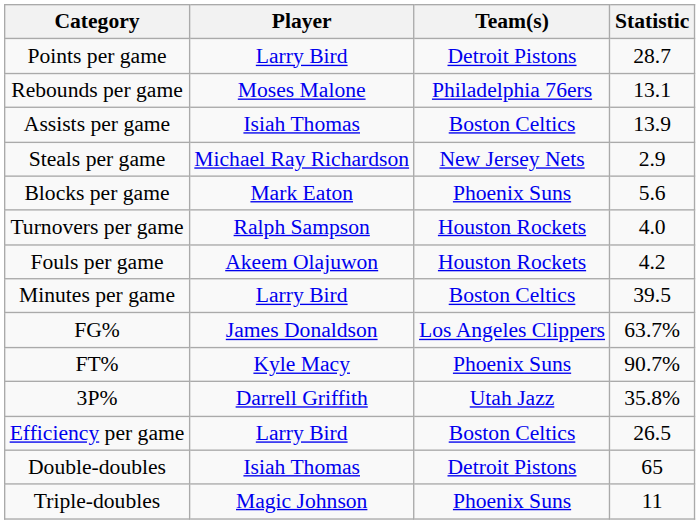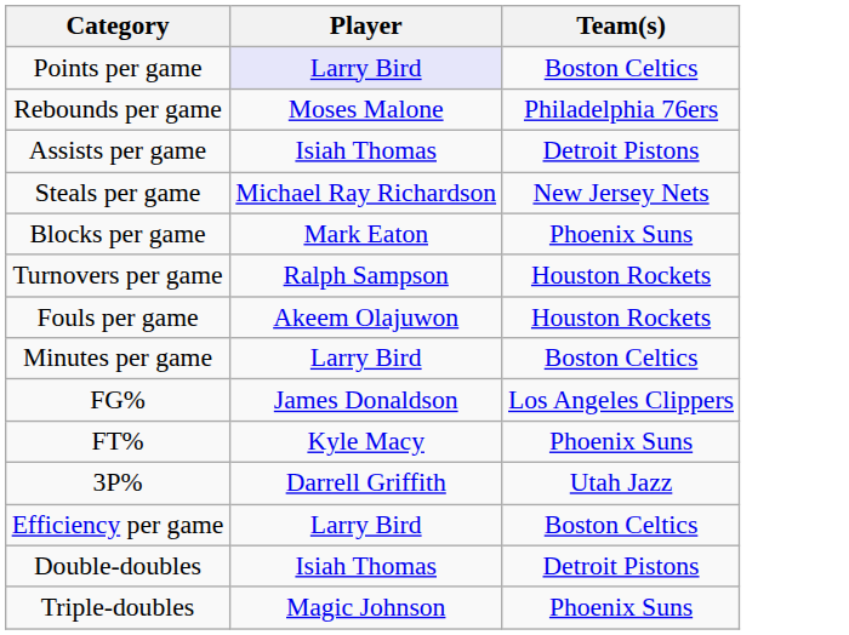 <table class="wikitable" style="text-align:center">
 <tr>
 <th>Category</th>
 <th>Player</th>
 <th>Team(s)</th>
-<th>Statistic</th>
 </tr>
 <tr>
 <td>Points per game</td>
-<td><a href='#'>Larry Bird</a></td>
-<td><a href='#'>Detroit Pistons</a></td>
-<td>28.7</td>
+<td style="background: lavender;"><a href='#'>Larry Bird</a></td>
+<td><a href='#'>Boston Celtics</a></td>
 </tr>
 <tr>
 <td>Rebounds per game</td>
 <td><a href='#'>Moses Malone</a></td>
 <td><a href='#'>Philadelphia 76ers</a></td>
-<td>13.1</td>
 </tr>
 <tr>
 <td>Assists per game</td>
 <td><a href='#'>Isiah Thomas</a></td>
-<td><a href='#'>Boston Celtics</a></td>
-<td>13.9</td>
+<td><a href='#'>Detroit Pistons</a></td>
 </tr>
 <tr>
 <td>Steals per game</td>
 <td><a href='#'>Michael Ray Richardson</a></td>
 <td><a href='#'>New Jersey Nets</a></td>
-<td>2.9</td>
 </tr>
 <tr>
 <td>Blocks per game</td>
 <td><a href='#'>Mark Eaton</a></td>
 <td><a href='#'>Phoenix Suns</a></td>
-<td>5.6</td>
 </tr>
 <tr>
 <td>Turnovers per game</td>
 <td><a href='#'>Ralph Sampson</a></td>
 <td><a href='#'>Houston Rockets</a></td>
-<td>4.0</td>
 </tr>
 <tr>
 <td>Fouls per game</td>
 <td><a href='#'>Akeem Olajuwon</a></td>
 <td><a href='#'>Houston Rockets</a></td>
-<td>4.2</td>
 </tr>
 <tr>
 <td>Minutes per game</td>
 <td><a href='#'>Larry Bird</a></td>
 <td><a href='#'>Boston Celtics</a></td>
-<td>39.5</td>
 </tr>
 <tr>
 <td>FG%</td>
 <td><a href='#'>James Donaldson</a></td>
 <td><a href='#'>Los Angeles Clippers</a></td>
-<td>63.7%</td>
 </tr>
 <tr>
 <td>FT%</td>
 <td><a href='#'>Kyle Macy</a></td>
 <td><a href='#'>Phoenix Suns</a></td>
-<td>90.7%</td>
 </tr>
 <tr>
 <td>3P%</td>
 <td><a href='#'>Darrell Griffith</a></td>
 <td><a href='#'>Utah Jazz</a></td>
-<td>35.8%</td>
 </tr>
 <tr>
 <td><a href='#'>Efficiency</a> per game</td>
 <td><a href='#'>Larry Bird</a></td>
 <td><a href='#'>Boston Celtics</a></td>
-<td>26.5</td>
 </tr>
 <tr>
 <td>Double-doubles</td>
 <td><a href='#'>Isiah Thomas</a></td>
 <td><a href='#'>Detroit Pistons</a></td>
-<td>65</td>
 </tr>
 <tr>
 <td>Triple-doubles</td>
 <td><a href='#'>Magic Johnson</a></td>
 <td><a href='#'>Phoenix Suns</a></td>
-<td>11</td>
 </tr>
 </table>
